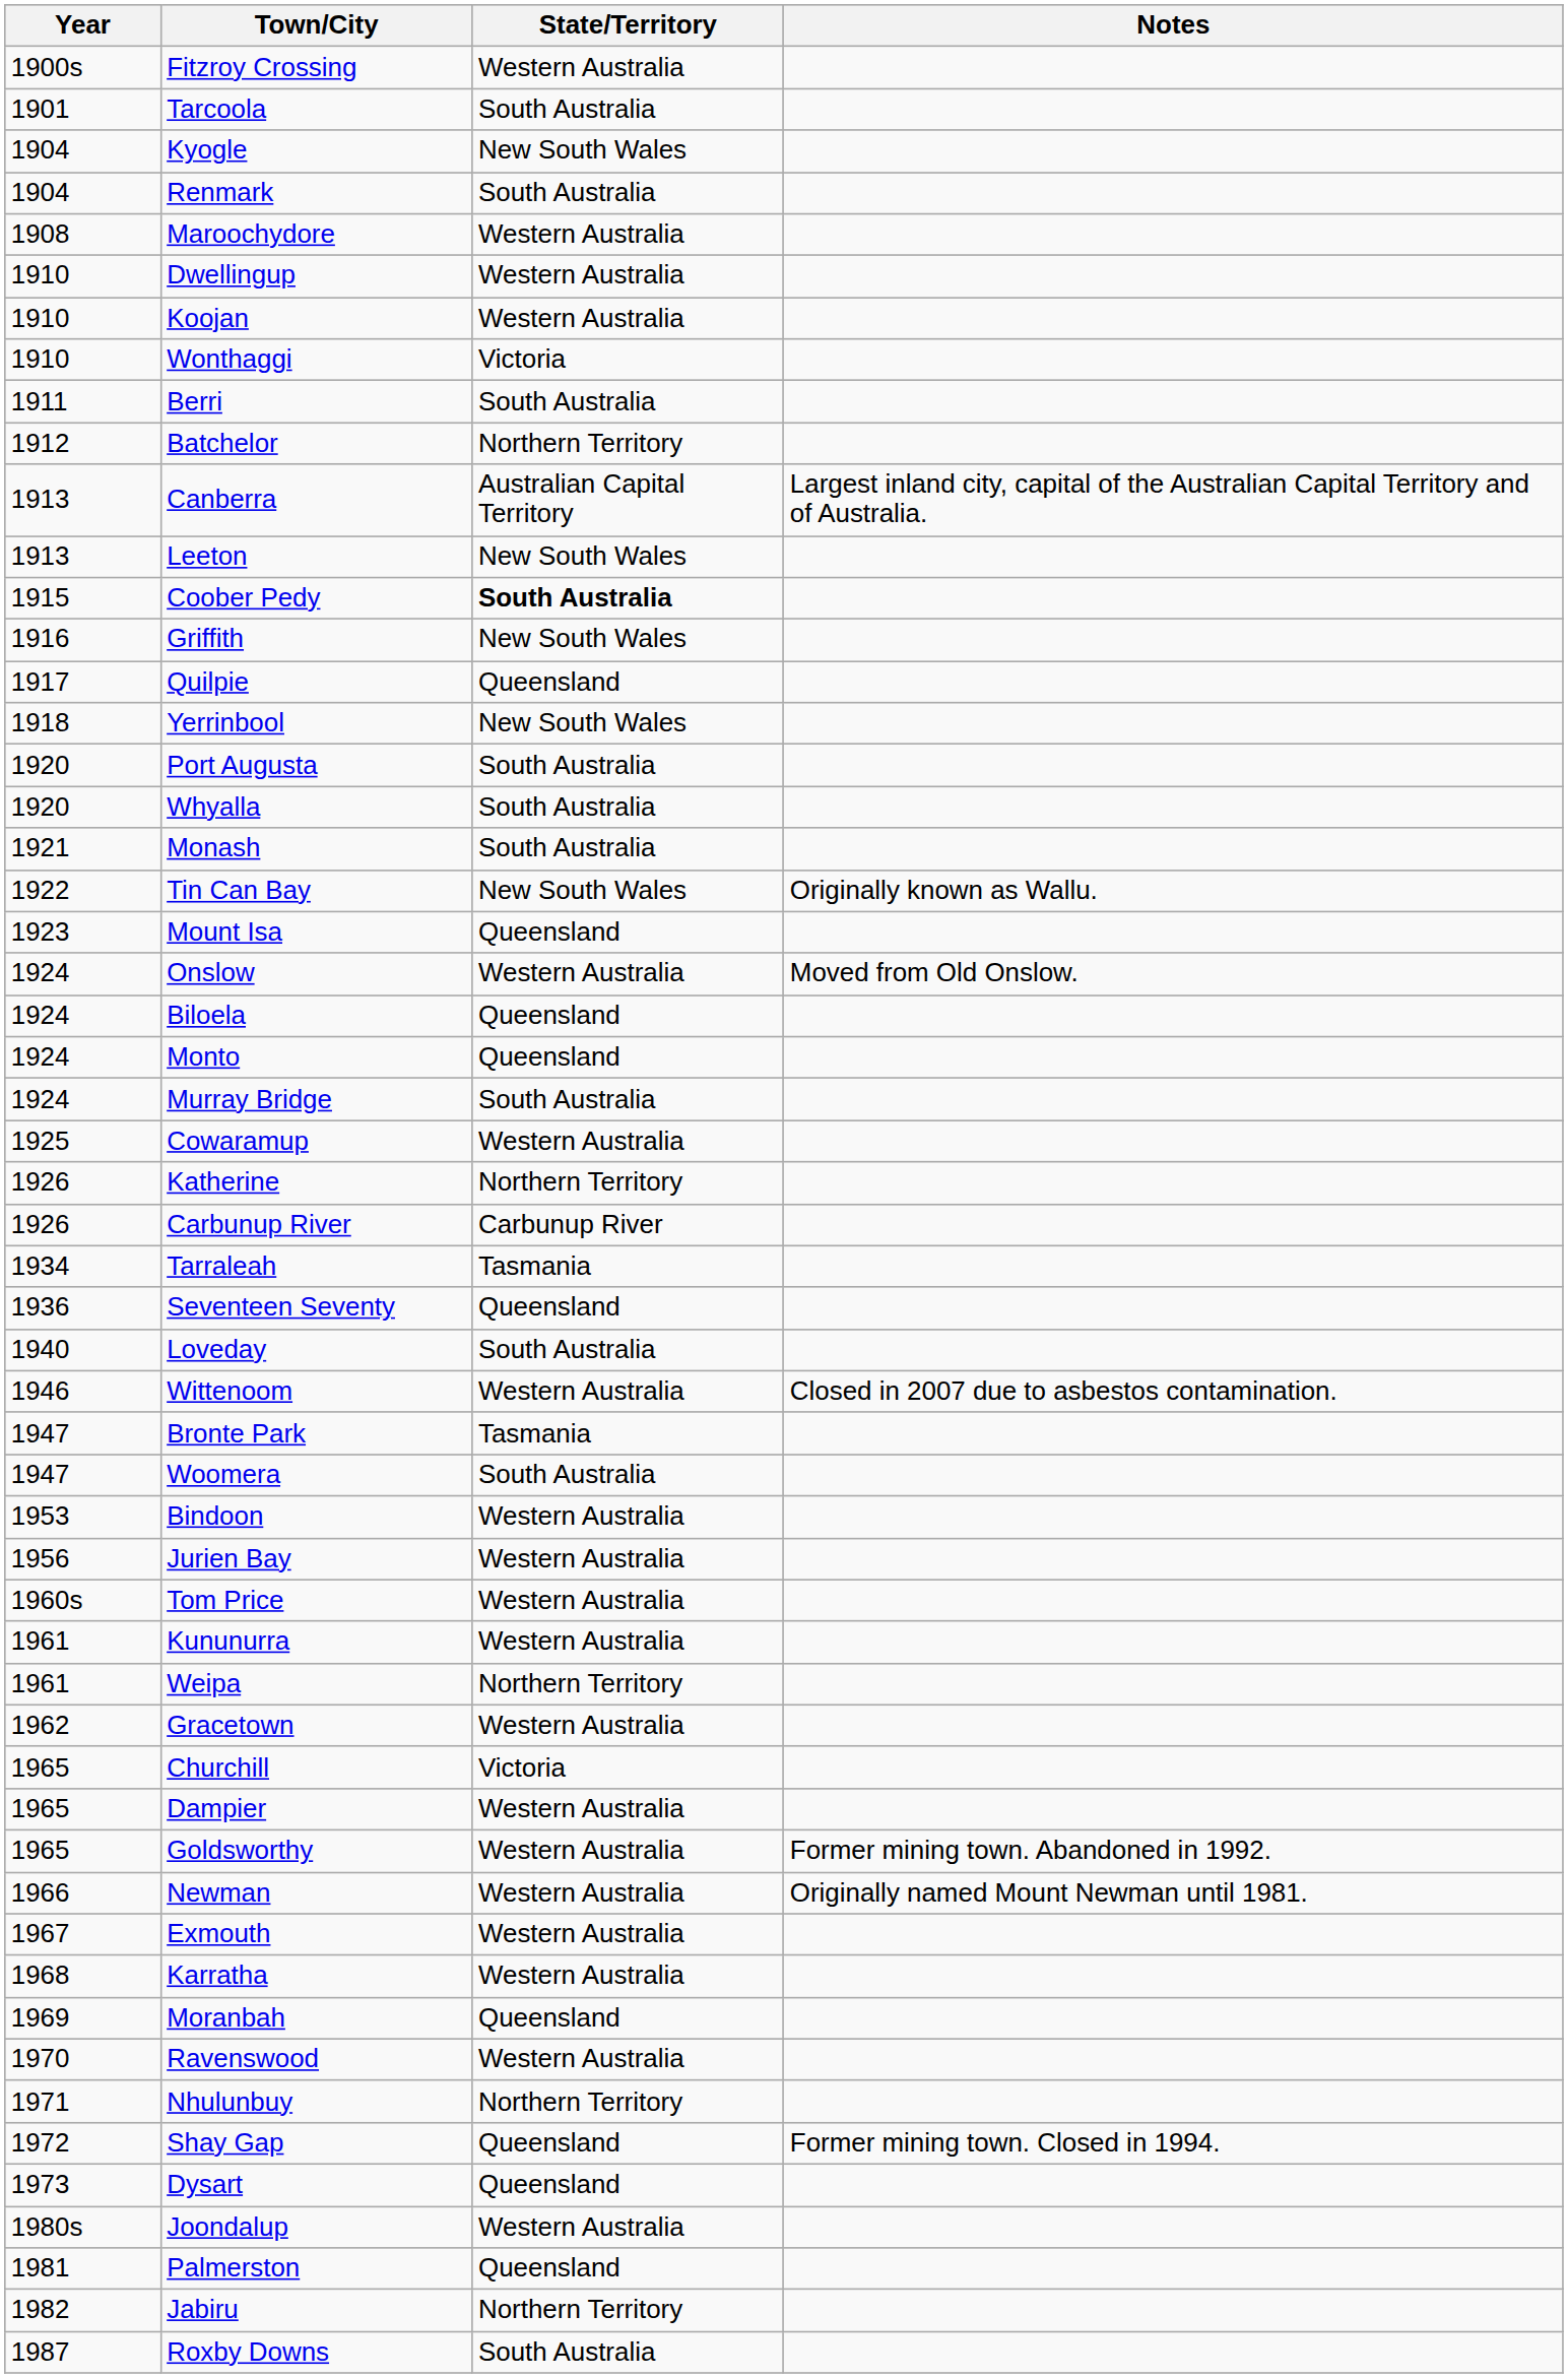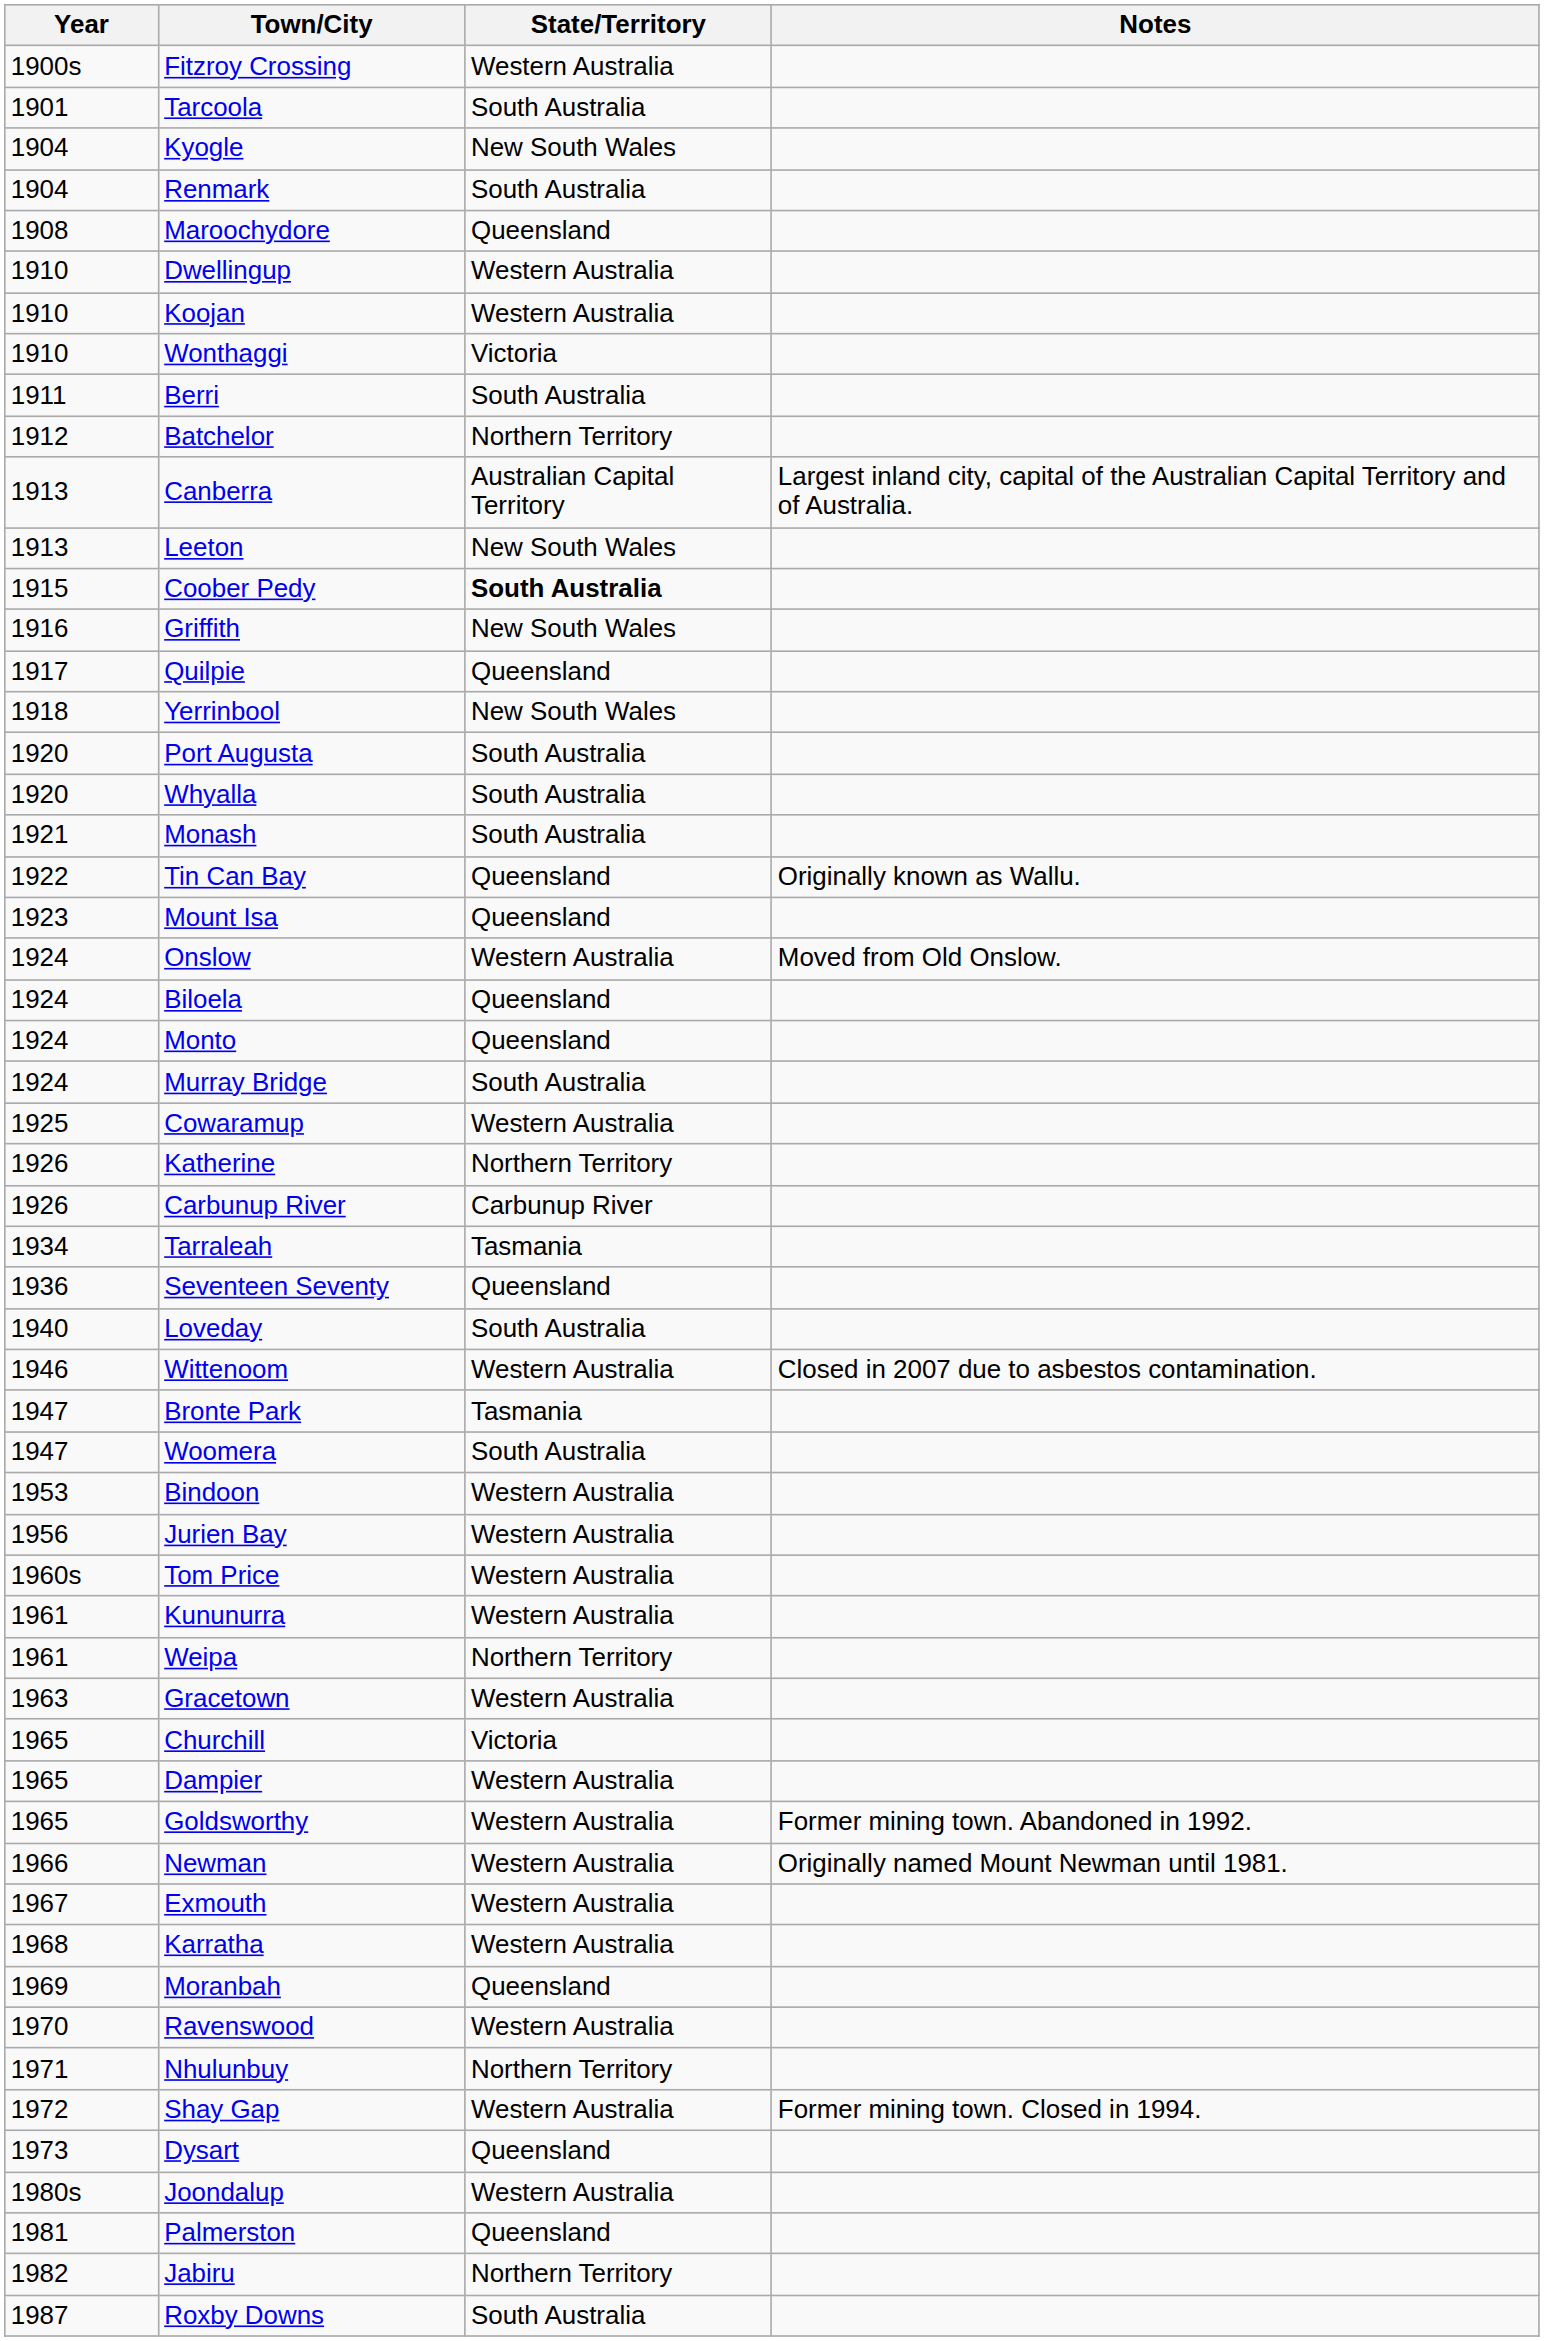 <table class="wikitable sortable" style="width:75%;">
 <tr>
 <th style="width:10%;">Year</th>
 <th style="width:20%;">Town/City</th>
 <th style="width:20%;">State/Territory</th>
 <th style="width:50%;" class="unsortable">Notes</th>
 </tr>
 <tr>
 <td>1900s</td>
 <td><a href='#'>Fitzroy Crossing</a></td>
 <td>Western Australia</td>
 <td></td>
 </tr>
 <tr>
 <td>1901</td>
 <td><a href='#'>Tarcoola</a></td>
 <td>South Australia</td>
 <td></td>
 </tr>
 <tr>
 <td>1904</td>
 <td><a href='#'>Kyogle</a></td>
 <td>New South Wales</td>
 <td></td>
 </tr>
 <tr>
 <td>1904</td>
 <td><a href='#'>Renmark</a></td>
 <td>South Australia</td>
 <td></td>
 </tr>
 <tr>
 <td>1908</td>
 <td><a href='#'>Maroochydore</a></td>
-<td>Western Australia</td>
+<td>Queensland</td>
 <td></td>
 </tr>
 <tr>
 <td>1910</td>
 <td><a href='#'>Dwellingup</a></td>
 <td>Western Australia</td>
 <td></td>
 </tr>
 <tr>
 <td>1910</td>
 <td><a href='#'>Koojan</a></td>
 <td>Western Australia</td>
 <td></td>
 </tr>
 <tr>
 <td>1910</td>
 <td><a href='#'>Wonthaggi</a></td>
 <td>Victoria</td>
 <td></td>
 </tr>
 <tr>
 <td>1911</td>
 <td><a href='#'>Berri</a></td>
 <td>South Australia</td>
 <td></td>
 </tr>
 <tr>
 <td>1912</td>
 <td><a href='#'>Batchelor</a></td>
 <td>Northern Territory</td>
 <td></td>
 </tr>
 <tr>
 <td>1913</td>
 <td><a href='#'>Canberra</a></td>
 <td>Australian Capital Territory</td>
 <td>Largest inland city, capital of the Australian Capital Territory and of Australia.</td>
 </tr>
 <tr>
 <td>1913</td>
 <td><a href='#'>Leeton</a></td>
 <td>New South Wales</td>
 <td></td>
 </tr>
 <tr>
 <td>1915</td>
 <td><a href='#'>Coober Pedy</a></td>
 <td><strong>South Australia</strong></td>
 <td></td>
 </tr>
 <tr>
 <td>1916</td>
 <td><a href='#'>Griffith</a></td>
 <td>New South Wales</td>
 <td></td>
 </tr>
 <tr>
 <td>1917</td>
 <td><a href='#'>Quilpie</a></td>
 <td>Queensland</td>
 <td></td>
 </tr>
 <tr>
 <td>1918</td>
 <td><a href='#'>Yerrinbool</a></td>
 <td>New South Wales</td>
 <td></td>
 </tr>
 <tr>
 <td>1920</td>
 <td><a href='#'>Port Augusta</a></td>
 <td>South Australia</td>
 <td></td>
 </tr>
 <tr>
 <td>1920</td>
 <td><a href='#'>Whyalla</a></td>
 <td>South Australia</td>
 <td></td>
 </tr>
 <tr>
 <td>1921</td>
 <td><a href='#'>Monash</a></td>
 <td>South Australia</td>
 <td></td>
 </tr>
 <tr>
 <td>1922</td>
 <td><a href='#'>Tin Can Bay</a></td>
-<td>New South Wales</td>
+<td>Queensland</td>
 <td>Originally known as Wallu.</td>
 </tr>
 <tr>
 <td>1923</td>
 <td><a href='#'>Mount Isa</a></td>
 <td>Queensland</td>
 <td></td>
 </tr>
 <tr>
 <td>1924</td>
 <td><a href='#'>Onslow</a></td>
 <td>Western Australia</td>
 <td>Moved from Old Onslow.</td>
 </tr>
 <tr>
 <td>1924</td>
 <td><a href='#'>Biloela</a></td>
 <td>Queensland</td>
 <td></td>
 </tr>
 <tr>
 <td>1924</td>
 <td><a href='#'>Monto</a></td>
 <td>Queensland</td>
 <td></td>
 </tr>
 <tr>
 <td>1924</td>
 <td><a href='#'>Murray Bridge</a></td>
 <td>South Australia</td>
 <td></td>
 </tr>
 <tr>
 <td>1925</td>
 <td><a href='#'>Cowaramup</a></td>
 <td>Western Australia</td>
 <td></td>
 </tr>
 <tr>
 <td>1926</td>
 <td><a href='#'>Katherine</a></td>
 <td>Northern Territory</td>
 <td></td>
 </tr>
 <tr>
 <td>1926</td>
 <td><a href='#'>Carbunup River</a></td>
 <td>Carbunup River</td>
 <td></td>
 </tr>
 <tr>
 <td>1934</td>
 <td><a href='#'>Tarraleah</a></td>
 <td>Tasmania</td>
 <td></td>
 </tr>
 <tr>
 <td>1936</td>
 <td><a href='#'>Seventeen Seventy</a></td>
 <td>Queensland</td>
 <td></td>
 </tr>
 <tr>
 <td>1940</td>
 <td><a href='#'>Loveday</a></td>
 <td>South Australia</td>
 <td></td>
 </tr>
 <tr>
 <td>1946</td>
 <td><a href='#'>Wittenoom</a></td>
 <td>Western Australia</td>
 <td>Closed in 2007 due to asbestos contamination.</td>
 </tr>
 <tr>
 <td>1947</td>
 <td><a href='#'>Bronte Park</a></td>
 <td>Tasmania</td>
 <td></td>
 </tr>
 <tr>
 <td>1947</td>
 <td><a href='#'>Woomera</a></td>
 <td>South Australia</td>
 <td></td>
 </tr>
 <tr>
 <td>1953</td>
 <td><a href='#'>Bindoon</a></td>
 <td>Western Australia</td>
 <td></td>
 </tr>
 <tr>
 <td>1956</td>
 <td><a href='#'>Jurien Bay</a></td>
 <td>Western Australia</td>
 <td></td>
 </tr>
 <tr>
 <td>1960s</td>
 <td><a href='#'>Tom Price</a></td>
 <td>Western Australia</td>
 <td></td>
 </tr>
 <tr>
 <td>1961</td>
 <td><a href='#'>Kununurra</a></td>
 <td>Western Australia</td>
 <td></td>
 </tr>
 <tr>
 <td>1961</td>
 <td><a href='#'>Weipa</a></td>
 <td>Northern Territory</td>
 <td></td>
 </tr>
 <tr>
-<td>1962</td>
+<td>1963</td>
 <td><a href='#'>Gracetown</a></td>
 <td>Western Australia</td>
 <td></td>
 </tr>
 <tr>
 <td>1965</td>
 <td><a href='#'>Churchill</a></td>
 <td>Victoria</td>
 <td></td>
 </tr>
 <tr>
 <td>1965</td>
 <td><a href='#'>Dampier</a></td>
 <td>Western Australia</td>
 <td></td>
 </tr>
 <tr>
 <td>1965</td>
 <td><a href='#'>Goldsworthy</a></td>
 <td>Western Australia</td>
 <td>Former mining town. Abandoned in 1992.</td>
 </tr>
 <tr>
 <td>1966</td>
 <td><a href='#'>Newman</a></td>
 <td>Western Australia</td>
 <td>Originally named Mount Newman until 1981.</td>
 </tr>
 <tr>
 <td>1967</td>
 <td><a href='#'>Exmouth</a></td>
 <td>Western Australia</td>
 <td></td>
 </tr>
 <tr>
 <td>1968</td>
 <td><a href='#'>Karratha</a></td>
 <td>Western Australia</td>
 <td></td>
 </tr>
 <tr>
 <td>1969</td>
 <td><a href='#'>Moranbah</a></td>
 <td>Queensland</td>
 <td></td>
 </tr>
 <tr>
 <td>1970</td>
 <td><a href='#'>Ravenswood</a></td>
 <td>Western Australia</td>
 <td></td>
 </tr>
 <tr>
 <td>1971</td>
 <td><a href='#'>Nhulunbuy</a></td>
 <td>Northern Territory</td>
 <td></td>
 </tr>
 <tr>
 <td>1972</td>
 <td><a href='#'>Shay Gap</a></td>
-<td>Queensland</td>
+<td>Western Australia</td>
 <td>Former mining town. Closed in 1994.</td>
 </tr>
 <tr>
 <td>1973</td>
 <td><a href='#'>Dysart</a></td>
 <td>Queensland</td>
 <td></td>
 </tr>
 <tr>
 <td>1980s</td>
 <td><a href='#'>Joondalup</a></td>
 <td>Western Australia</td>
 <td></td>
 </tr>
 <tr>
 <td>1981</td>
 <td><a href='#'>Palmerston</a></td>
 <td>Queensland</td>
 <td></td>
 </tr>
 <tr>
 <td>1982</td>
 <td><a href='#'>Jabiru</a></td>
 <td>Northern Territory</td>
 <td></td>
 </tr>
 <tr>
 <td>1987</td>
 <td><a href='#'>Roxby Downs</a></td>
 <td>South Australia</td>
 <td></td>
 </tr>
 </table>
